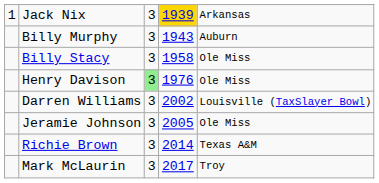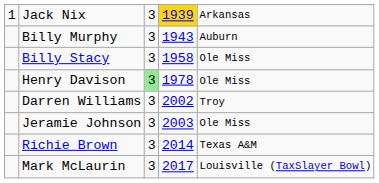 <table class="wikitable">
 <tr>
 </tr>
 <tr>
 <td>1</td>
 <td>Jack Nix</td>
 <td>3</td>
 <td style="background: gold;"><a href='#'>1939</a></td>
 <td style="font-size:80%;">Arkansas</td>
 </tr>
 <tr>
 <td></td>
 <td>Billy Murphy</td>
 <td>3</td>
 <td><a href='#'>1943</a></td>
 <td style="font-size:80%;">Auburn</td>
 </tr>
 <tr>
 <td></td>
 <td><a href='#'>Billy Stacy</a></td>
 <td>3</td>
 <td><a href='#'>1958</a></td>
 <td style="font-size:80%;">Ole Miss</td>
 </tr>
 <tr>
 <td></td>
 <td>Henry Davison</td>
 <td style="background: lightgreen;">3</td>
-<td><a href='#'>1976</a></td>
+<td><a href='#'>1978</a></td>
 <td style="font-size:80%;">Ole Miss</td>
 </tr>
 <tr>
 <td></td>
 <td>Darren Williams</td>
 <td>3</td>
 <td><a href='#'>2002</a></td>
-<td style="font-size:80%;">Louisville (<a href='#'>TaxSlayer Bowl</a>)</td>
+<td style="font-size:80%;">Troy</td>
 </tr>
 <tr>
 <td></td>
 <td>Jeramie Johnson</td>
 <td>3</td>
-<td><a href='#'>2005</a></td>
+<td><a href='#'>2003</a></td>
 <td style="font-size:80%;">Ole Miss</td>
 </tr>
 <tr>
 <td></td>
 <td><a href='#'>Richie Brown</a></td>
 <td>3</td>
 <td><a href='#'>2014</a></td>
 <td style="font-size:80%;">Texas A&M</td>
 </tr>
 <tr>
 <td></td>
 <td>Mark McLaurin</td>
 <td>3</td>
 <td><a href='#'>2017</a></td>
-<td style="font-size:80%;">Troy</td>
+<td style="font-size:80%;">Louisville (<a href='#'>TaxSlayer Bowl</a>)</td>
 </tr>
 </table>
